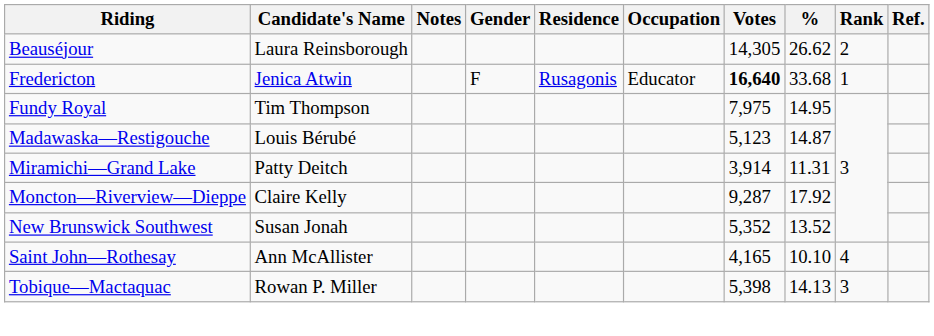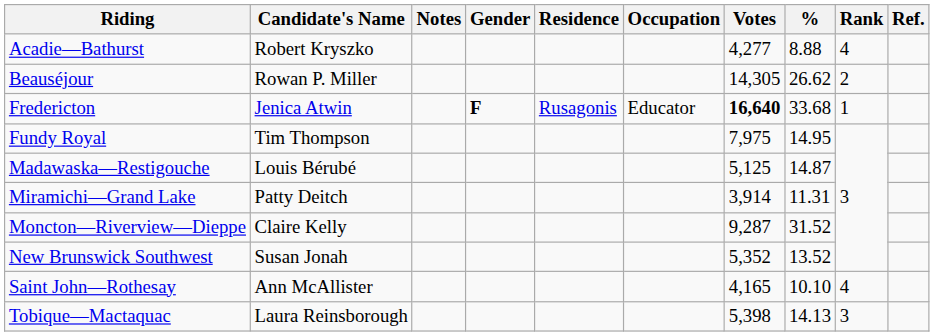 <table class="wikitable sortable">
 <tr>
 <th>Riding</th>
 <th>Candidate's Name</th>
 <th>Notes</th>
 <th>Gender</th>
 <th>Residence</th>
 <th>Occupation</th>
 <th>Votes</th>
 <th>%</th>
 <th>Rank</th>
 <th>Ref.</th>
 </tr>
 <tr>
+<td><a href='#'>Acadie—Bathurst</a></td>
+<td>Robert Kryszko</td>
+<td></td>
+<td></td>
+<td></td>
+<td></td>
+<td>4,277</td>
+<td>8.88</td>
+<td>4</td>
+<td></td>
+</tr>
+<tr>
 <td><a href='#'>Beauséjour</a></td>
-<td>Laura Reinsborough</td>
+<td>Rowan P. Miller</td>
 <td></td>
 <td></td>
 <td></td>
 <td></td>
 <td>14,305</td>
 <td>26.62</td>
 <td>2</td>
 <td></td>
 </tr>
 <tr>
 <td><a href='#'>Fredericton</a></td>
 <td><a href='#'>Jenica Atwin</a></td>
 <td></td>
-<td>F</td>
+<td><strong>F</strong></td>
 <td><a href='#'>Rusagonis</a></td>
 <td>Educator</td>
 <td><strong>16,640</strong></td>
 <td>33.68</td>
 <td>1</td>
 <td></td>
 </tr>
 <tr>
 <td><a href='#'>Fundy Royal</a></td>
 <td>Tim Thompson</td>
 <td></td>
 <td></td>
 <td></td>
 <td></td>
 <td>7,975</td>
 <td>14.95</td>
 <td rowspan="5">3</td>
 <td></td>
 </tr>
 <tr>
 <td><a href='#'>Madawaska—Restigouche</a></td>
 <td>Louis Bérubé</td>
 <td></td>
 <td></td>
 <td></td>
 <td></td>
-<td>5,123</td>
+<td>5,125</td>
 <td>14.87</td>
 <td></td>
 </tr>
 <tr>
 <td><a href='#'>Miramichi—Grand Lake</a></td>
 <td>Patty Deitch</td>
 <td></td>
 <td></td>
 <td></td>
 <td></td>
 <td>3,914</td>
 <td>11.31</td>
 <td></td>
 </tr>
 <tr>
 <td><a href='#'>Moncton—Riverview—Dieppe</a></td>
 <td>Claire Kelly</td>
 <td></td>
 <td></td>
 <td></td>
 <td></td>
 <td>9,287</td>
-<td>17.92</td>
+<td>31.52</td>
 <td></td>
 </tr>
 <tr>
 <td><a href='#'>New Brunswick Southwest</a></td>
 <td>Susan Jonah</td>
 <td></td>
 <td></td>
 <td></td>
 <td></td>
 <td>5,352</td>
 <td>13.52</td>
 <td></td>
 </tr>
 <tr>
 <td><a href='#'>Saint John—Rothesay</a></td>
 <td>Ann McAllister</td>
 <td></td>
 <td></td>
 <td></td>
 <td></td>
 <td>4,165</td>
 <td>10.10</td>
 <td>4</td>
 <td></td>
 </tr>
 <tr>
 <td><a href='#'>Tobique—Mactaquac</a></td>
-<td>Rowan P. Miller</td>
+<td>Laura Reinsborough</td>
 <td></td>
 <td></td>
 <td></td>
 <td></td>
 <td>5,398</td>
 <td>14.13</td>
 <td>3</td>
 <td></td>
 </tr>
 </table>
